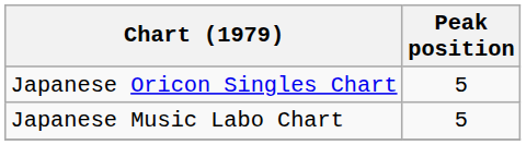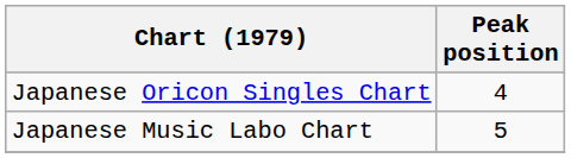 <table class="wikitable sortable">
 <tr>
 <th>Chart (1979)</th>
 <th>Peak<br>position</th>
 </tr>
 <tr>
 <td>Japanese <a href='#'>Oricon Singles Chart</a></td>
-<td align="center">5</td>
+<td align="center">4</td>
 </tr>
 <tr>
 <td>Japanese Music Labo Chart</td>
 <td align="center">5</td>
 </tr>
 <tr>
 </tr>
 </table>
